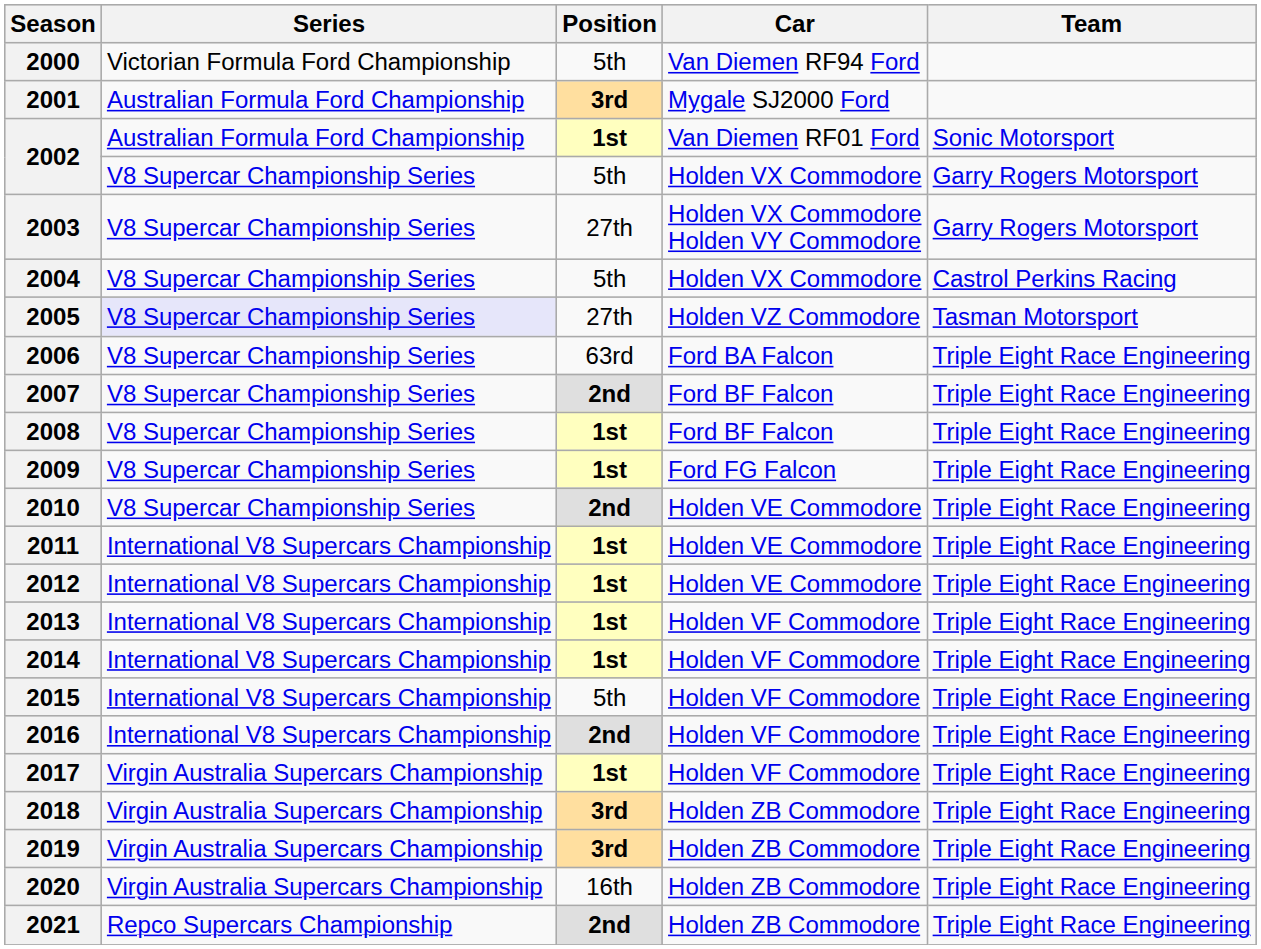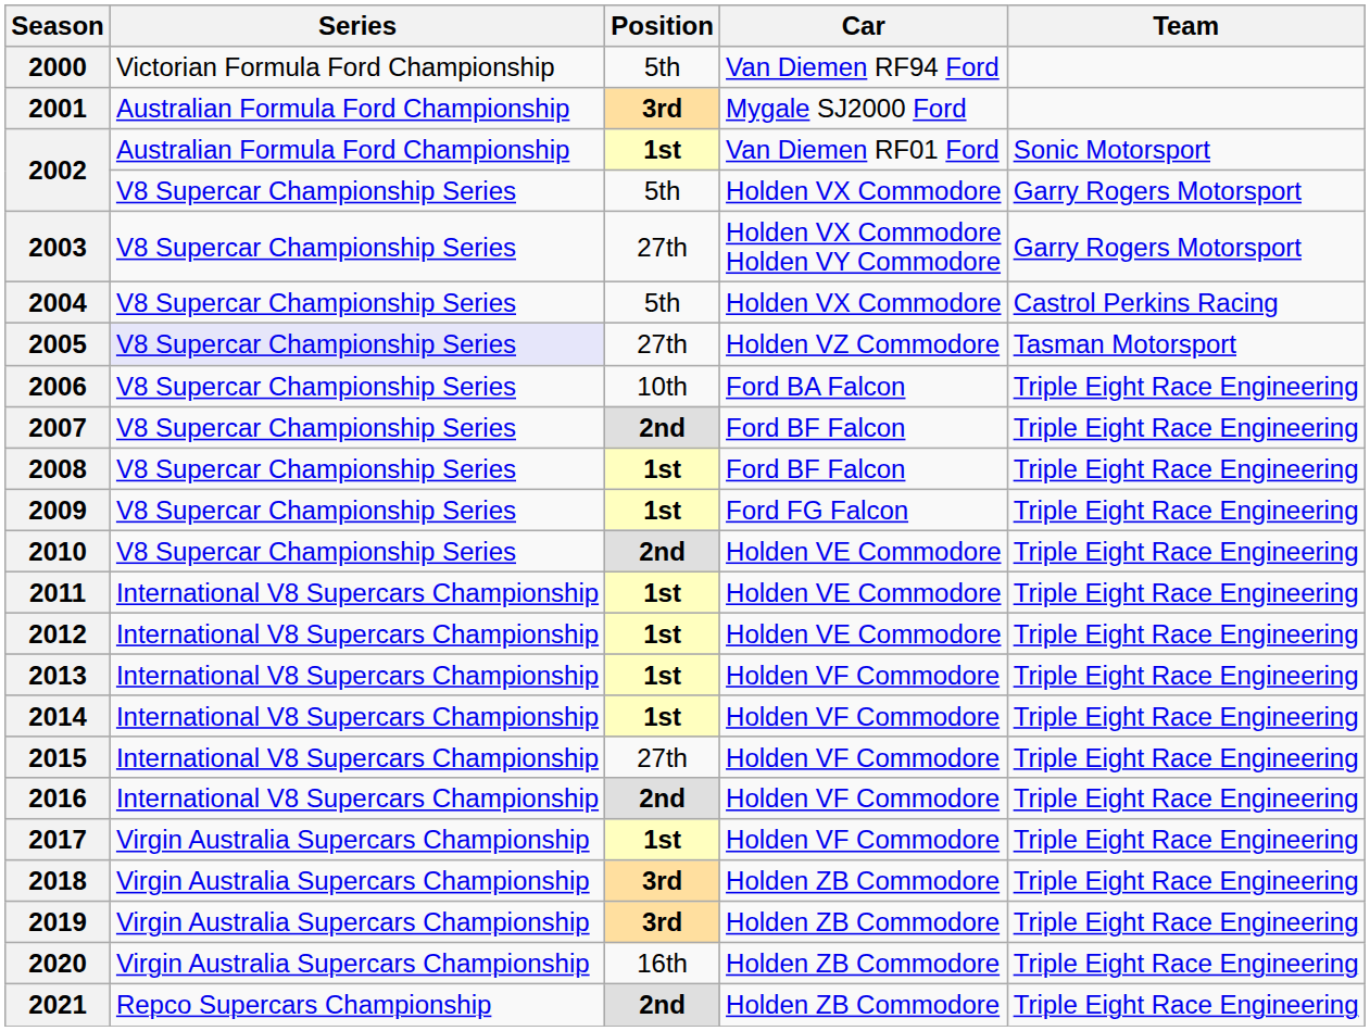 <table class="wikitable" style="font-size: 95%;">
 <tr>
 <th>Season</th>
 <th>Series</th>
 <th>Position</th>
 <th>Car</th>
 <th>Team</th>
 </tr>
 <tr>
 <th>2000</th>
 <td>Victorian Formula Ford Championship</td>
 <td align="center">5th</td>
 <td><a href='#'>Van Diemen</a> RF94 <a href='#'>Ford</a></td>
 <td></td>
 </tr>
 <tr>
 <th>2001</th>
 <td><a href='#'>Australian Formula Ford Championship</a></td>
 <td align="center" style="background: #ffdf9f"><strong>3rd</strong></td>
 <td><a href='#'>Mygale</a> SJ2000 <a href='#'>Ford</a></td>
 <td></td>
 </tr>
 <tr>
 <th rowspan=2>2002</th>
 <td><a href='#'>Australian Formula Ford Championship</a></td>
 <td align="center" style="background: #ffffbf"><strong>1st</strong></td>
 <td><a href='#'>Van Diemen</a> RF01 <a href='#'>Ford</a></td>
 <td><a href='#'>Sonic Motorsport</a></td>
 </tr>
 <tr>
 <td><a href='#'>V8 Supercar Championship Series</a></td>
 <td align="center">5th</td>
 <td><a href='#'>Holden VX Commodore</a></td>
 <td><a href='#'>Garry Rogers Motorsport</a></td>
 </tr>
 <tr>
 <th>2003</th>
 <td><a href='#'>V8 Supercar Championship Series</a></td>
 <td align="center">27th</td>
 <td><a href='#'>Holden VX Commodore</a><br><a href='#'>Holden VY Commodore</a></td>
 <td><a href='#'>Garry Rogers Motorsport</a></td>
 </tr>
 <tr>
 <th>2004</th>
 <td><a href='#'>V8 Supercar Championship Series</a></td>
 <td align="center">5th</td>
 <td><a href='#'>Holden VX Commodore</a></td>
 <td><a href='#'>Castrol Perkins Racing</a></td>
 </tr>
 <tr>
 <th>2005</th>
 <td style="background: lavender;"><a href='#'>V8 Supercar Championship Series</a></td>
 <td align="center">27th</td>
 <td><a href='#'>Holden VZ Commodore</a></td>
 <td><a href='#'>Tasman Motorsport</a></td>
 </tr>
 <tr>
 <th>2006</th>
 <td><a href='#'>V8 Supercar Championship Series</a></td>
-<td align="center">63rd</td>
+<td align="center">10th</td>
 <td><a href='#'>Ford BA Falcon</a></td>
 <td><a href='#'>Triple Eight Race Engineering</a></td>
 </tr>
 <tr>
 <th>2007</th>
 <td><a href='#'>V8 Supercar Championship Series</a></td>
 <td align="center" style="background: #dfdfdf"><strong>2nd</strong></td>
 <td><a href='#'>Ford BF Falcon</a></td>
 <td><a href='#'>Triple Eight Race Engineering</a></td>
 </tr>
 <tr>
 <th>2008</th>
 <td><a href='#'>V8 Supercar Championship Series</a></td>
 <td align="center" style="background: #ffffbf"><strong>1st</strong></td>
 <td><a href='#'>Ford BF Falcon</a></td>
 <td><a href='#'>Triple Eight Race Engineering</a></td>
 </tr>
 <tr>
 <th>2009</th>
 <td><a href='#'>V8 Supercar Championship Series</a></td>
 <td align="center" style="background: #ffffbf"><strong>1st</strong></td>
 <td><a href='#'>Ford FG Falcon</a></td>
 <td><a href='#'>Triple Eight Race Engineering</a></td>
 </tr>
 <tr>
 <th>2010</th>
 <td><a href='#'>V8 Supercar Championship Series</a></td>
 <td align="center" style="background: #dfdfdf"><strong>2nd</strong></td>
 <td><a href='#'>Holden VE Commodore</a></td>
 <td><a href='#'>Triple Eight Race Engineering</a></td>
 </tr>
 <tr>
 <th>2011</th>
 <td><a href='#'>International V8 Supercars Championship</a></td>
 <td align="center" style="background: #ffffbf"><strong>1st</strong></td>
 <td><a href='#'>Holden VE Commodore</a></td>
 <td><a href='#'>Triple Eight Race Engineering</a></td>
 </tr>
 <tr>
 <th>2012</th>
 <td><a href='#'>International V8 Supercars Championship</a></td>
 <td align="center" style="background: #ffffbf"><strong>1st</strong></td>
 <td><a href='#'>Holden VE Commodore</a></td>
 <td><a href='#'>Triple Eight Race Engineering</a></td>
 </tr>
 <tr>
 <th>2013</th>
 <td><a href='#'>International V8 Supercars Championship</a></td>
 <td align="center" style="background: #ffffbf"><strong>1st</strong></td>
 <td><a href='#'>Holden VF Commodore</a></td>
 <td><a href='#'>Triple Eight Race Engineering</a></td>
 </tr>
 <tr>
 <th>2014</th>
 <td><a href='#'>International V8 Supercars Championship</a></td>
 <td align="center" style="background: #ffffbf"><strong>1st</strong></td>
 <td><a href='#'>Holden VF Commodore</a></td>
 <td><a href='#'>Triple Eight Race Engineering</a></td>
 </tr>
 <tr>
 <th>2015</th>
 <td><a href='#'>International V8 Supercars Championship</a></td>
-<td align="center">5th</td>
+<td align="center">27th</td>
 <td><a href='#'>Holden VF Commodore</a></td>
 <td><a href='#'>Triple Eight Race Engineering</a></td>
 </tr>
 <tr>
 <th>2016</th>
 <td><a href='#'>International V8 Supercars Championship</a></td>
 <td align="center" style="background: #dfdfdf"><strong>2nd</strong></td>
 <td><a href='#'>Holden VF Commodore</a></td>
 <td><a href='#'>Triple Eight Race Engineering</a></td>
 </tr>
 <tr>
 <th>2017</th>
 <td><a href='#'>Virgin Australia Supercars Championship</a></td>
 <td align="center" style="background: #ffffbf"><strong>1st</strong></td>
 <td><a href='#'>Holden VF Commodore</a></td>
 <td><a href='#'>Triple Eight Race Engineering</a></td>
 </tr>
 <tr>
 <th>2018</th>
 <td><a href='#'>Virgin Australia Supercars Championship</a></td>
 <td align="center" style="background: #ffdf9f"><strong>3rd</strong></td>
 <td><a href='#'>Holden ZB Commodore</a></td>
 <td><a href='#'>Triple Eight Race Engineering</a></td>
 </tr>
 <tr>
 <th>2019</th>
 <td><a href='#'>Virgin Australia Supercars Championship</a></td>
 <td align="center" style="background: #ffdf9f"><strong>3rd</strong></td>
 <td><a href='#'>Holden ZB Commodore</a></td>
 <td><a href='#'>Triple Eight Race Engineering</a></td>
 </tr>
 <tr>
 <th>2020</th>
 <td><a href='#'>Virgin Australia Supercars Championship</a></td>
 <td align="center">16th</td>
 <td><a href='#'>Holden ZB Commodore</a></td>
 <td><a href='#'>Triple Eight Race Engineering</a></td>
 </tr>
 <tr>
 <th>2021</th>
 <td><a href='#'>Repco Supercars Championship</a></td>
 <td align="center" style="background: #dfdfdf"><strong>2nd</strong></td>
 <td><a href='#'>Holden ZB Commodore</a></td>
 <td><a href='#'>Triple Eight Race Engineering</a></td>
 </tr>
 </table>
